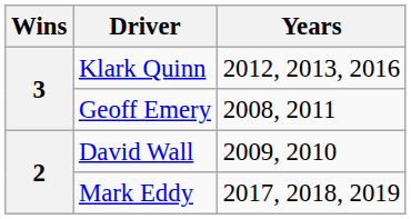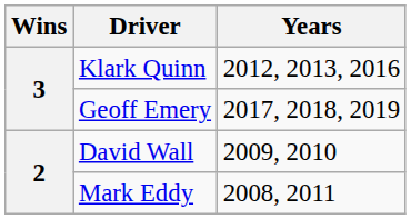 <table class="wikitable" style="font-size: 95%;">
 <tr>
 <th>Wins</th>
 <th>Driver</th>
 <th>Years</th>
 </tr>
 <tr>
 <th rowspan="2">3</th>
 <td> <a href='#'>Klark Quinn</a></td>
 <td>2012, 2013, 2016</td>
 </tr>
 <tr>
 <td> <a href='#'>Geoff Emery</a></td>
-<td>2008, 2011</td>
+<td>2017, 2018, 2019</td>
 </tr>
 <tr>
 <th rowspan="2">2</th>
 <td> <a href='#'>David Wall</a></td>
 <td>2009, 2010</td>
 </tr>
 <tr>
 <td> <a href='#'>Mark Eddy</a></td>
-<td>2017, 2018, 2019</td>
+<td>2008, 2011</td>
 </tr>
 </table>
